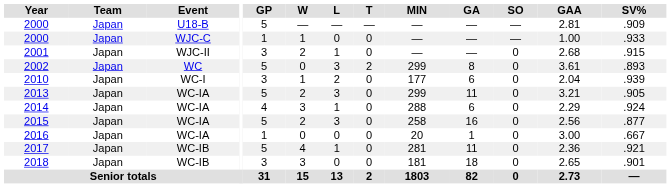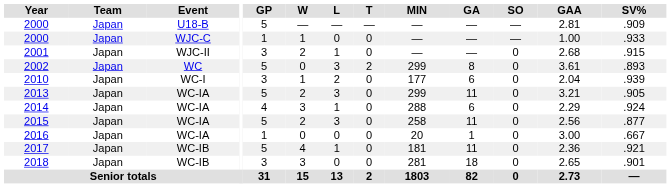 <table border="0" cellpadding="1" cellspacing="0" ID="Table3" style="text-align:center; width:60em">
 <tr ALIGN="center" bgcolor="#e0e0e0">
 <th>Year</th>
 <th>Team</th>
 <th>Event</th>
 <th rowspan="99" bgcolor="#ffffff"></th>
 <th>GP</th>
 <th>W</th>
 <th>L</th>
 <th>T</th>
 <th>MIN</th>
 <th>GA</th>
 <th>SO</th>
 <th>GAA</th>
 <th>SV%</th>
 </tr>
 <tr>
 <td><a href='#'>2000</a></td>
 <td><a href='#'>Japan</a></td>
 <td><a href='#'>U18-B</a></td>
 <td>5</td>
 <td>—</td>
 <td>—</td>
 <td>—</td>
 <td>—</td>
 <td>—</td>
 <td>—</td>
 <td>2.81</td>
 <td>.909</td>
 </tr>
 <tr bgcolor="#f0f0f0">
 <td><a href='#'>2000</a></td>
 <td><a href='#'>Japan</a></td>
 <td><a href='#'>WJC-C</a></td>
 <td>1</td>
 <td>1</td>
 <td>0</td>
 <td>0</td>
 <td>—</td>
 <td>—</td>
 <td>—</td>
 <td>1.00</td>
 <td>.933</td>
 </tr>
 <tr>
 <td><a href='#'>2001</a></td>
 <td>Japan</td>
 <td>WJC-II</td>
 <td>3</td>
 <td>2</td>
 <td>1</td>
 <td>0</td>
 <td>—</td>
 <td>—</td>
 <td>0</td>
 <td>2.68</td>
 <td>.915</td>
 </tr>
 <tr bgcolor="#f0f0f0">
 <td><a href='#'>2002</a></td>
 <td><a href='#'>Japan</a></td>
 <td><a href='#'>WC</a></td>
 <td>5</td>
 <td>0</td>
 <td>3</td>
 <td>2</td>
 <td>299</td>
 <td>8</td>
 <td>0</td>
 <td>3.61</td>
 <td>.893</td>
 </tr>
 <tr>
 <td><a href='#'>2010</a></td>
 <td>Japan</td>
 <td>WC-I</td>
 <td>3</td>
 <td>1</td>
 <td>2</td>
 <td>0</td>
 <td>177</td>
 <td>6</td>
 <td>0</td>
 <td>2.04</td>
 <td>.939</td>
 </tr>
 <tr bgcolor="#f0f0f0">
 <td><a href='#'>2013</a></td>
 <td>Japan</td>
 <td>WC-IA</td>
 <td>5</td>
 <td>2</td>
 <td>3</td>
 <td>0</td>
 <td>299</td>
 <td>11</td>
 <td>0</td>
 <td>3.21</td>
 <td>.905</td>
 </tr>
 <tr>
 <td><a href='#'>2014</a></td>
 <td>Japan</td>
 <td>WC-IA</td>
 <td>4</td>
 <td>3</td>
 <td>1</td>
 <td>0</td>
 <td>288</td>
 <td>6</td>
 <td>0</td>
 <td>2.29</td>
 <td>.924</td>
 </tr>
 <tr bgcolor="#f0f0f0">
 <td><a href='#'>2015</a></td>
 <td>Japan</td>
 <td>WC-IA</td>
 <td>5</td>
 <td>2</td>
 <td>3</td>
 <td>0</td>
 <td>258</td>
-<td>16</td>
+<td>11</td>
 <td>0</td>
 <td>2.56</td>
 <td>.877</td>
 </tr>
 <tr>
 <td><a href='#'>2016</a></td>
 <td>Japan</td>
 <td>WC-IA</td>
 <td>1</td>
 <td>0</td>
 <td>0</td>
 <td>0</td>
 <td>20</td>
 <td>1</td>
 <td>0</td>
 <td>3.00</td>
 <td>.667</td>
 </tr>
 <tr bgcolor="#f0f0f0">
 <td><a href='#'>2017</a></td>
 <td>Japan</td>
 <td>WC-IB</td>
 <td>5</td>
 <td>4</td>
 <td>1</td>
 <td>0</td>
-<td>281</td>
+<td>181</td>
 <td>11</td>
 <td>0</td>
 <td>2.36</td>
 <td>.921</td>
 </tr>
 <tr>
 <td><a href='#'>2018</a></td>
 <td>Japan</td>
 <td>WC-IB</td>
 <td>3</td>
 <td>3</td>
 <td>0</td>
 <td>0</td>
-<td>181</td>
+<td>281</td>
 <td>18</td>
 <td>0</td>
 <td>2.65</td>
 <td>.901</td>
 </tr>
 <tr bgcolor="#e0e0e0">
 <th colspan=4>Senior totals</th>
 <th>31</th>
 <th>15</th>
 <th>13</th>
 <th>2</th>
 <th>1803</th>
 <th>82</th>
 <th>0</th>
 <th>2.73</th>
 <th>—</th>
 </tr>
 </table>
